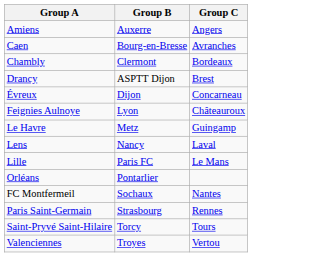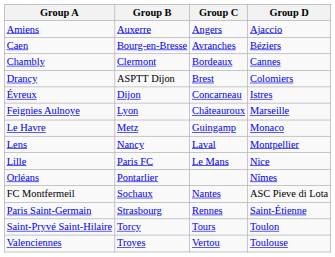 <table class="wikitable sortable">
 <tr>
 <th>Group A</th>
 <th>Group B</th>
 <th>Group C</th>
+<th>Group D</th>
 </tr>
 <tr>
 <td><a href='#'>Amiens</a></td>
 <td><a href='#'>Auxerre</a></td>
 <td><a href='#'>Angers</a></td>
+<td><a href='#'>Ajaccio</a></td>
 </tr>
 <tr>
 <td><a href='#'>Caen</a></td>
 <td><a href='#'>Bourg-en-Bresse</a></td>
 <td><a href='#'>Avranches</a></td>
+<td><a href='#'>Béziers</a></td>
 </tr>
 <tr>
 <td><a href='#'>Chambly</a></td>
 <td><a href='#'>Clermont</a></td>
 <td><a href='#'>Bordeaux</a></td>
+<td><a href='#'>Cannes</a></td>
 </tr>
 <tr>
 <td><a href='#'>Drancy</a></td>
 <td>ASPTT Dijon</td>
 <td><a href='#'>Brest</a></td>
+<td><a href='#'>Colomiers</a></td>
 </tr>
 <tr>
 <td><a href='#'>Évreux</a></td>
 <td><a href='#'>Dijon</a></td>
 <td><a href='#'>Concarneau</a></td>
+<td><a href='#'>Istres</a></td>
 </tr>
 <tr>
 <td><a href='#'>Feignies Aulnoye</a></td>
 <td><a href='#'>Lyon</a></td>
 <td><a href='#'>Châteauroux</a></td>
+<td><a href='#'>Marseille</a></td>
 </tr>
 <tr>
 <td><a href='#'>Le Havre</a></td>
 <td><a href='#'>Metz</a></td>
 <td><a href='#'>Guingamp</a></td>
+<td><a href='#'>Monaco</a></td>
 </tr>
 <tr>
 <td><a href='#'>Lens</a></td>
 <td><a href='#'>Nancy</a></td>
 <td><a href='#'>Laval</a></td>
+<td><a href='#'>Montpellier</a></td>
 </tr>
 <tr>
 <td><a href='#'>Lille</a></td>
 <td><a href='#'>Paris FC</a></td>
 <td><a href='#'>Le Mans</a></td>
+<td><a href='#'>Nice</a></td>
 </tr>
 <tr>
 <td><a href='#'>Orléans</a></td>
 <td><a href='#'>Pontarlier</a></td>
 <td></td>
+<td><a href='#'>Nîmes</a></td>
 </tr>
 <tr>
 <td>FC Montfermeil</td>
 <td><a href='#'>Sochaux</a></td>
 <td><a href='#'>Nantes</a></td>
+<td>ASC Pieve di Lota</td>
 </tr>
 <tr>
 <td><a href='#'>Paris Saint-Germain</a></td>
 <td><a href='#'>Strasbourg</a></td>
 <td><a href='#'>Rennes</a></td>
+<td><a href='#'>Saint-Étienne</a></td>
 </tr>
 <tr>
 <td><a href='#'>Saint-Pryvé Saint-Hilaire</a></td>
 <td><a href='#'>Torcy</a></td>
 <td><a href='#'>Tours</a></td>
+<td><a href='#'>Toulon</a></td>
 </tr>
 <tr>
 <td><a href='#'>Valenciennes</a></td>
 <td><a href='#'>Troyes</a></td>
 <td><a href='#'>Vertou</a></td>
+<td><a href='#'>Toulouse</a></td>
 </tr>
 </table>
